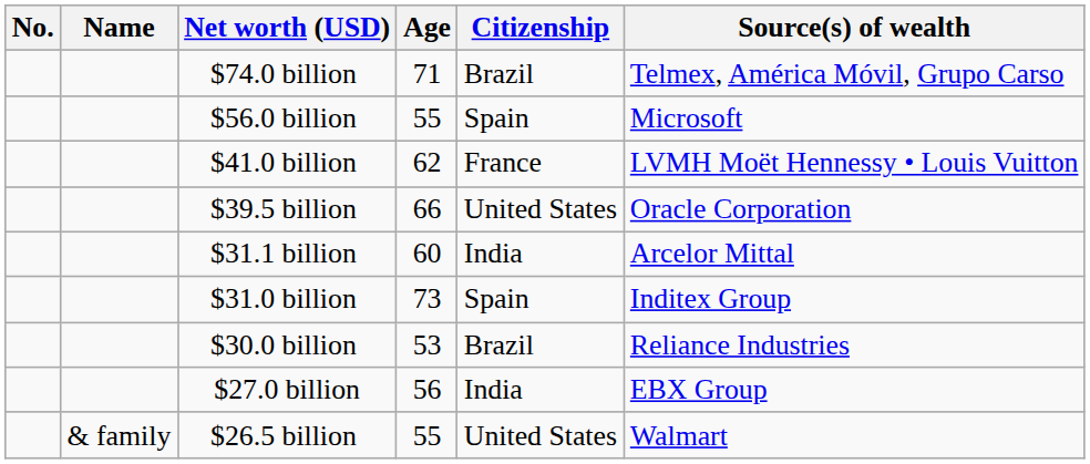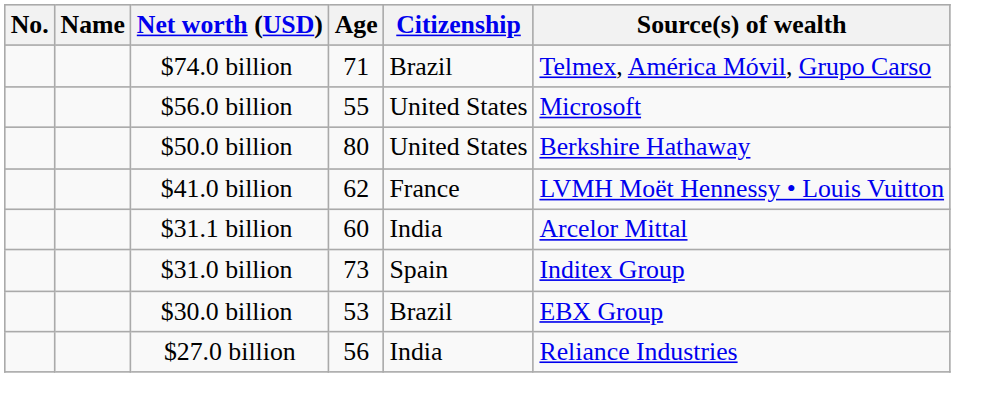 <table class="wikitable sortable">
 <tr>
 <th>No.</th>
 <th>Name</th>
 <th><a href='#'>Net worth</a> (<a href='#'>USD</a>)</th>
 <th>Age</th>
 <th><a href='#'>Citizenship</a></th>
 <th>Source(s) of wealth</th>
 </tr>
 <tr>
 <td style="text-align:center;"> </td>
 <td></td>
 <td style="text-align:center;">$74.0 billion </td>
 <td style="text-align:center;">71</td>
 <td>Brazil</td>
 <td><a href='#'>Telmex</a>, <a href='#'>América Móvil</a>, <a href='#'>Grupo Carso</a></td>
 </tr>
 <tr>
 <td style="text-align:center;"> </td>
 <td></td>
 <td style="text-align:center;">$56.0 billion </td>
 <td style="text-align:center;">55</td>
-<td>Spain</td>
+<td>United States</td>
 <td><a href='#'>Microsoft</a></td>
+</tr>
+<tr>
+<td style="text-align:center;"> </td>
+<td></td>
+<td style="text-align:center;">$50.0 billion </td>
+<td style="text-align:center;">80</td>
+<td>United States</td>
+<td><a href='#'>Berkshire Hathaway</a></td>
 </tr>
 <tr>
 <td style="text-align:center;"> </td>
 <td></td>
 <td style="text-align:center;">$41.0 billion </td>
 <td style="text-align:center;">62</td>
 <td>France</td>
 <td><a href='#'>LVMH Moët Hennessy • Louis Vuitton</a></td>
-</tr>
-<tr>
-<td style="text-align:center;"> </td>
-<td></td>
-<td style="text-align:center;">$39.5 billion </td>
-<td style="text-align:center;">66</td>
-<td>United States</td>
-<td><a href='#'>Oracle Corporation</a></td>
 </tr>
 <tr>
 <td style="text-align:center;"> </td>
 <td></td>
 <td style="text-align:center;">$31.1 billion </td>
 <td style="text-align:center;">60</td>
 <td>India</td>
 <td><a href='#'>Arcelor Mittal</a></td>
 </tr>
 <tr>
 <td style="text-align:center;"> </td>
 <td></td>
 <td style="text-align:center;">$31.0 billion </td>
 <td style="text-align:center;">73</td>
 <td>Spain</td>
 <td><a href='#'>Inditex Group</a></td>
 </tr>
 <tr>
 <td style="text-align:center;"> </td>
 <td></td>
 <td style="text-align:center;">$30.0 billion </td>
 <td style="text-align:center;">53</td>
 <td>Brazil</td>
-<td><a href='#'>Reliance Industries</a></td>
+<td><a href='#'>EBX Group</a></td>
 </tr>
 <tr>
 <td style="text-align:center;"> </td>
 <td></td>
 <td style="text-align:center;">$27.0 billion </td>
 <td style="text-align:center;">56</td>
 <td>India</td>
-<td><a href='#'>EBX Group</a></td>
-</tr>
-<tr>
-<td style="text-align:center;"> </td>
-<td> & family</td>
-<td style="text-align:center;">$26.5 billion </td>
-<td style="text-align:center;">55</td>
-<td>United States</td>
-<td><a href='#'>Walmart</a></td>
+<td><a href='#'>Reliance Industries</a></td>
 </tr>
 </table>
